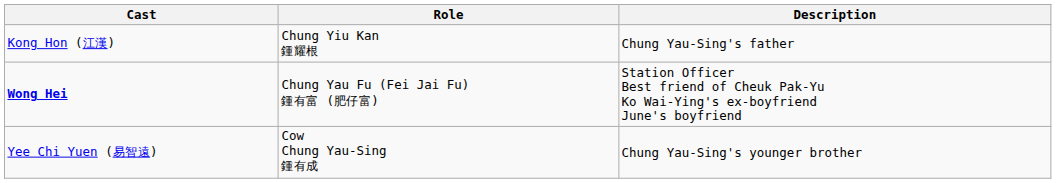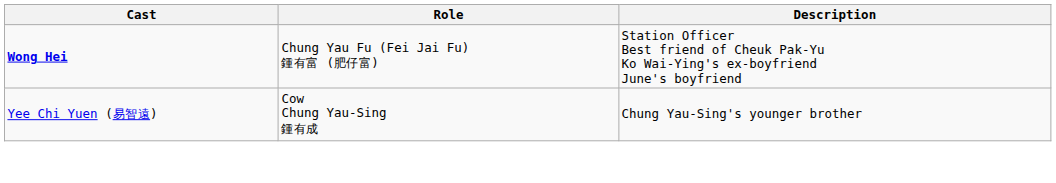 <table class="wikitable" width="55%">
 <tr>
 <th>Cast</th>
 <th>Role</th>
 <th>Description</th>
-</tr>
-<tr>
-<td><a href='#'>Kong Hon</a> (<a href='#'>江漢</a>)</td>
-<td>Chung Yiu Kan <br> 鍾耀根</td>
-<td>Chung Yau-Sing's father</td>
 </tr>
 <tr>
 <td><strong><a href='#'>Wong Hei</a></strong></td>
 <td>Chung Yau Fu (Fei Jai Fu) <br> 鍾有富 (肥仔富)</td>
 <td>Station Officer <br> Best friend of Cheuk Pak-Yu <br> Ko Wai-Ying's ex-boyfriend <br> June's boyfriend</td>
 </tr>
 <tr>
 <td><a href='#'>Yee Chi Yuen</a> (<a href='#'>易智遠</a>)</td>
 <td>Cow <br> Chung Yau-Sing <br> 鍾有成</td>
 <td>Chung Yau-Sing's younger brother</td>
 </tr>
 </table>
